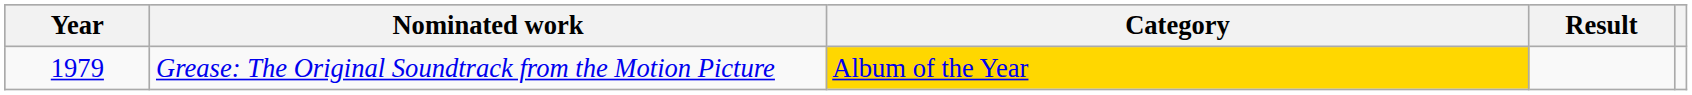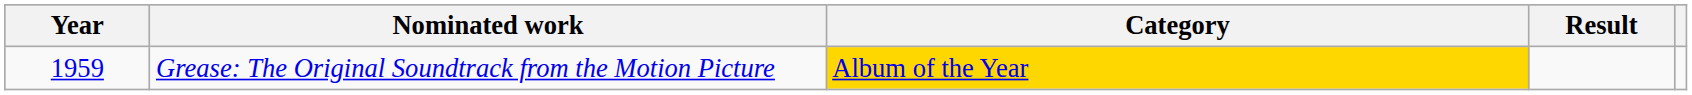 <table class=wikitable>
 <tr>
 <th scope="col" style="width:5em;">Year</th>
 <th scope="col" style="width:25em;">Nominated work</th>
 <th scope="col" style="width:26em;">Category</th>
 <th scope="col" style="width:5em;">Result</th>
 <th></th>
 </tr>
 <tr>
-<td align="center"><a href='#'>1979</a></td>
+<td align="center"><a href='#'>1959</a></td>
 <td><em><a href='#'>Grease: The Original Soundtrack from the Motion Picture</a></em></td>
 <td style="background: gold;"><a href='#'>Album of the Year</a></td>
 <td></td>
 <td align="center"></td>
 </tr>
 </table>
